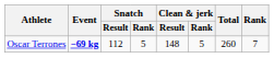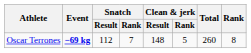 <table class="wikitable" style="font-size:90%">
 <tr>
 <th rowspan="2">Athlete</th>
 <th rowspan="2">Event</th>
 <th colspan="2">Snatch</th>
 <th colspan="2">Clean & jerk</th>
 <th rowspan="2">Total</th>
 <th rowspan="2">Rank</th>
 </tr>
 <tr style="font-size:95%">
 <th>Result</th>
 <th>Rank</th>
 <th>Result</th>
 <th>Rank</th>
 </tr>
 <tr align=center>
 <td align=left><a href='#'>Oscar Terrones</a></td>
 <td align=left><strong><a href='#'>−69 kg</a></strong></td>
 <td>112</td>
-<td>5</td>
+<td>7</td>
 <td>148</td>
 <td>5</td>
 <td>260</td>
-<td>7</td>
+<td>8</td>
 </tr>
 </table>
